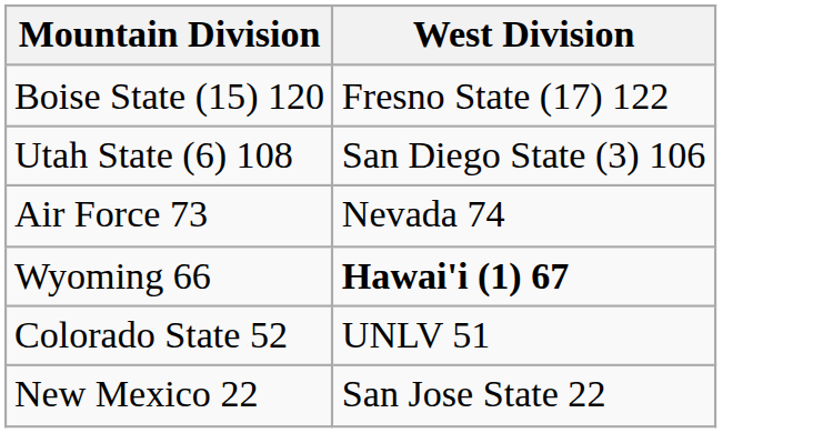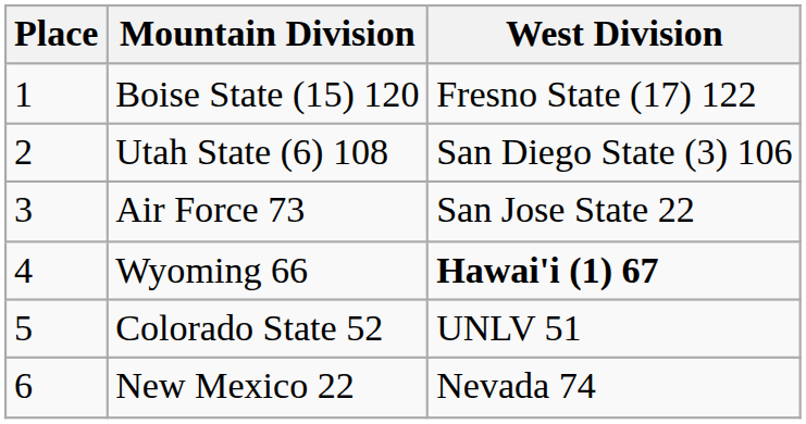 <table class="wikitable">
 <tr>
+<th>Place</th>
 <th>Mountain Division</th>
 <th>West Division</th>
 </tr>
 <tr>
+<td>1</td>
 <td>Boise State (15) 120</td>
 <td>Fresno State (17) 122</td>
 </tr>
 <tr>
+<td>2</td>
 <td>Utah State (6) 108</td>
 <td>San Diego State (3) 106</td>
 </tr>
 <tr>
+<td>3</td>
 <td>Air Force 73</td>
-<td>Nevada 74</td>
+<td>San Jose State 22</td>
 </tr>
 <tr>
+<td>4</td>
 <td>Wyoming 66</td>
 <td><strong>Hawai'i (1) 67</strong></td>
 </tr>
 <tr>
+<td>5</td>
 <td>Colorado State 52</td>
 <td>UNLV 51</td>
 </tr>
 <tr>
+<td>6</td>
 <td>New Mexico 22</td>
-<td>San Jose State 22</td>
+<td>Nevada 74</td>
 </tr>
 </table>
